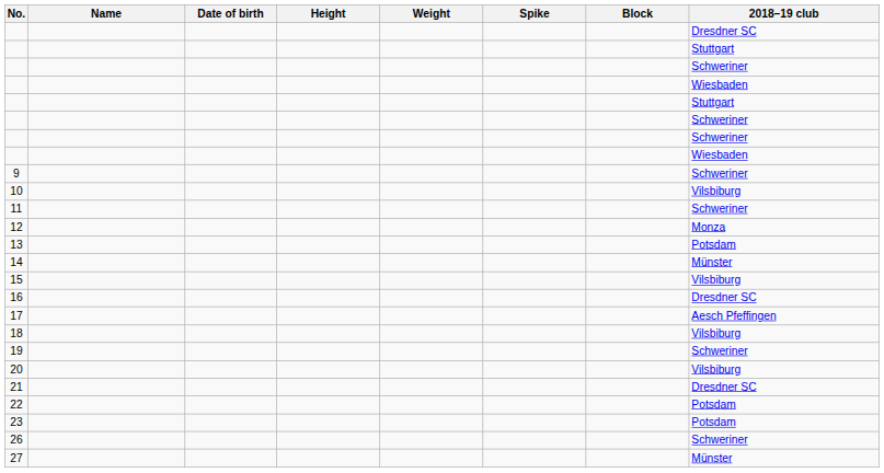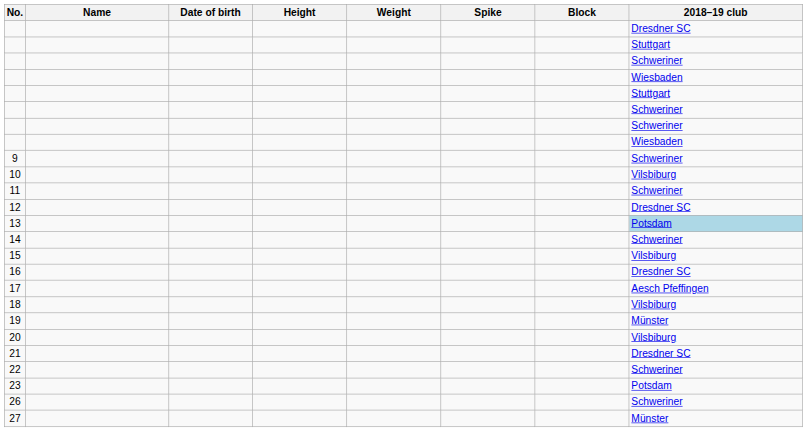 <table class="wikitable sortable" style="font-size:100%; text-align:center;">
 <tr>
 <th>No.</th>
 <th style="width:14em">Name</th>
 <th style="width:8em">Date of birth</th>
 <th style="width:9em">Height</th>
 <th style="width:9em">Weight</th>
 <th style="width:9em">Spike</th>
 <th style="width:9em">Block</th>
 <th style="width:17em">2018–19 club</th>
 </tr>
 <tr>
 <td></td>
 <td align=left></td>
 <td align=right></td>
 <td></td>
 <td></td>
 <td></td>
 <td></td>
 <td align=left> <a href='#'>Dresdner SC</a></td>
 </tr>
 <tr>
 <td></td>
 <td align=left></td>
 <td align=right></td>
 <td></td>
 <td></td>
 <td></td>
 <td></td>
 <td align=left> <a href='#'>Stuttgart</a></td>
 </tr>
 <tr>
 <td></td>
 <td align=left></td>
 <td align=right></td>
 <td></td>
 <td></td>
 <td></td>
 <td></td>
 <td align=left> <a href='#'>Schweriner</a></td>
 </tr>
 <tr>
 <td></td>
 <td align=left></td>
 <td align=right></td>
 <td></td>
 <td></td>
 <td></td>
 <td></td>
 <td align=left> <a href='#'>Wiesbaden</a></td>
 </tr>
 <tr>
 <td></td>
 <td align=left></td>
 <td align=right></td>
 <td></td>
 <td></td>
 <td></td>
 <td></td>
 <td align=left> <a href='#'>Stuttgart</a></td>
 </tr>
 <tr>
 <td></td>
 <td align=left></td>
 <td align=right></td>
 <td></td>
 <td></td>
 <td></td>
 <td></td>
 <td align=left> <a href='#'>Schweriner</a></td>
 </tr>
 <tr>
 <td></td>
 <td align=left></td>
 <td align=right></td>
 <td></td>
 <td></td>
 <td></td>
 <td></td>
 <td align=left> <a href='#'>Schweriner</a></td>
 </tr>
 <tr>
 <td></td>
 <td align=left></td>
 <td align=right></td>
 <td></td>
 <td></td>
 <td></td>
 <td></td>
 <td align=left> <a href='#'>Wiesbaden</a></td>
 </tr>
 <tr>
 <td>9</td>
 <td align=left></td>
 <td align=right></td>
 <td></td>
 <td></td>
 <td></td>
 <td></td>
 <td align=left> <a href='#'>Schweriner</a></td>
 </tr>
 <tr>
 <td>10</td>
 <td align=left></td>
 <td align=right></td>
 <td></td>
 <td></td>
 <td></td>
 <td></td>
 <td align=left> <a href='#'>Vilsbiburg</a></td>
 </tr>
 <tr>
 <td>11</td>
 <td align=left></td>
 <td align=right></td>
 <td></td>
 <td></td>
 <td></td>
 <td></td>
 <td align=left> <a href='#'>Schweriner</a></td>
 </tr>
 <tr>
 <td>12</td>
 <td align=left></td>
 <td align=right></td>
 <td></td>
 <td></td>
 <td></td>
 <td></td>
-<td align=left> <a href='#'>Monza</a></td>
+<td align=left> <a href='#'>Dresdner SC</a></td>
 </tr>
 <tr>
 <td>13</td>
 <td align=left></td>
 <td align=right></td>
 <td></td>
 <td></td>
 <td></td>
 <td></td>
-<td align=left> <a href='#'>Potsdam</a></td>
+<td align=left style="background: lightblue;"> <a href='#'>Potsdam</a></td>
 </tr>
 <tr>
 <td>14</td>
 <td align=left></td>
 <td align=right></td>
 <td></td>
 <td></td>
 <td></td>
 <td></td>
-<td align=left> <a href='#'>Münster</a></td>
+<td align=left> <a href='#'>Schweriner</a></td>
 </tr>
 <tr>
 <td>15</td>
 <td align=left></td>
 <td align=right></td>
 <td></td>
 <td></td>
 <td></td>
 <td></td>
 <td align=left> <a href='#'>Vilsbiburg</a></td>
 </tr>
 <tr>
 <td>16</td>
 <td align=left></td>
 <td align=right></td>
 <td></td>
 <td></td>
 <td></td>
 <td></td>
 <td align=left> <a href='#'>Dresdner SC</a></td>
 </tr>
 <tr>
 <td>17</td>
 <td align=left></td>
 <td align=right></td>
 <td></td>
 <td></td>
 <td></td>
 <td></td>
 <td align=left> <a href='#'>Aesch Pfeffingen</a></td>
 </tr>
 <tr>
 <td>18</td>
 <td align=left></td>
 <td align=right></td>
 <td></td>
 <td></td>
 <td></td>
 <td></td>
 <td align=left> <a href='#'>Vilsbiburg</a></td>
 </tr>
 <tr>
 <td>19</td>
 <td align=left></td>
 <td align=right></td>
 <td></td>
 <td></td>
 <td></td>
 <td></td>
-<td align=left> <a href='#'>Schweriner</a></td>
+<td align=left> <a href='#'>Münster</a></td>
 </tr>
 <tr>
 <td>20</td>
 <td align=left></td>
 <td align=right></td>
 <td></td>
 <td></td>
 <td></td>
 <td></td>
 <td align=left> <a href='#'>Vilsbiburg</a></td>
 </tr>
 <tr>
 <td>21</td>
 <td align=left></td>
 <td align=right></td>
 <td></td>
 <td></td>
 <td></td>
 <td></td>
 <td align=left> <a href='#'>Dresdner SC</a></td>
 </tr>
 <tr>
 <td>22</td>
 <td align=left></td>
 <td align=right></td>
 <td></td>
 <td></td>
 <td></td>
 <td></td>
-<td align=left> <a href='#'>Potsdam</a></td>
+<td align=left> <a href='#'>Schweriner</a></td>
 </tr>
 <tr>
 <td>23</td>
 <td align=left></td>
 <td align=right></td>
 <td></td>
 <td></td>
 <td></td>
 <td></td>
 <td align=left> <a href='#'>Potsdam</a></td>
 </tr>
 <tr>
 <td>26</td>
 <td align=left></td>
 <td align=right></td>
 <td></td>
 <td></td>
 <td></td>
 <td></td>
 <td align=left> <a href='#'>Schweriner</a></td>
 </tr>
 <tr>
 <td>27</td>
 <td align=left></td>
 <td align=right></td>
 <td></td>
 <td></td>
 <td></td>
 <td></td>
 <td align=left> <a href='#'>Münster</a></td>
 </tr>
 </table>
